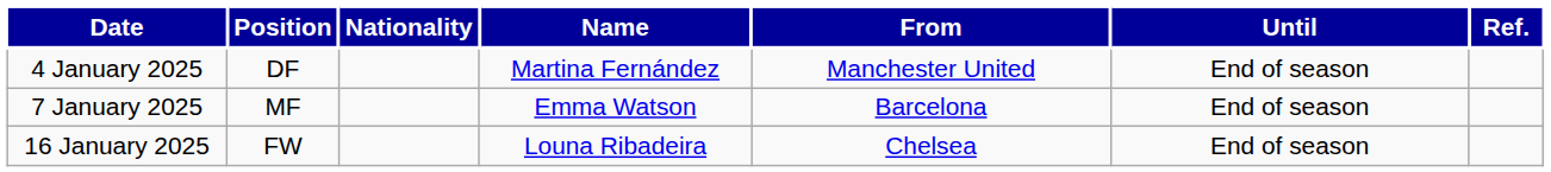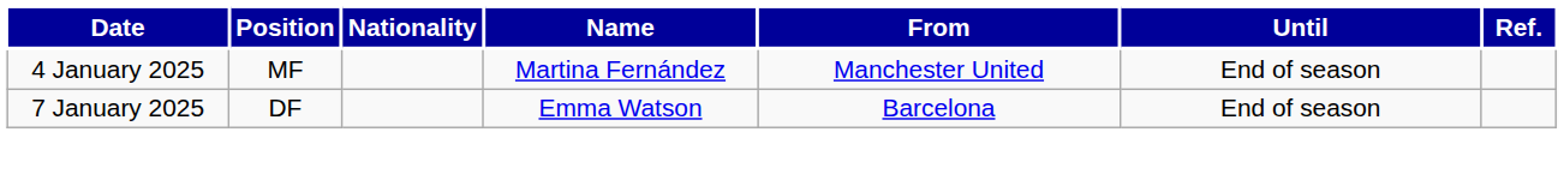 <table class="wikitable" style="text-align:center; font-size:90%; ">
 <tr>
 <th style="background:#000099;color:white;border:2px solid #ffffff; width:120px;">Date</th>
 <th style="background:#000099;color:white;border:2px solid #ffffff; width:50px;">Position</th>
 <th style="background:#000099;color:white;border:2px solid #ffffff; width:50px;">Nationality</th>
 <th style="background:#000099;color:white;border:2px solid #ffffff; width:150px;">Name</th>
 <th style="background:#000099;color:white;border:2px solid #ffffff; width:200px;">From</th>
 <th style="background:#000099;color:white;border:2px solid #ffffff; width:200px;">Until</th>
 <th style="background:#000099;color:white;border:2px solid #ffffff; width:35px;">Ref.</th>
 </tr>
 <tr>
 <td>4 January 2025</td>
-<td>DF</td>
+<td>MF</td>
 <td></td>
 <td><a href='#'>Martina Fernández</a></td>
 <td> <a href='#'>Manchester United</a></td>
 <td>End of season</td>
 <td></td>
 </tr>
 <tr>
 <td>7 January 2025</td>
-<td>MF</td>
+<td>DF</td>
 <td></td>
 <td><a href='#'>Emma Watson</a></td>
 <td> <a href='#'>Barcelona</a></td>
 <td>End of season</td>
 <td></td>
 </tr>
-<tr>
-<td>16 January 2025</td>
-<td>FW</td>
-<td></td>
-<td><a href='#'>Louna Ribadeira</a></td>
-<td> <a href='#'>Chelsea</a></td>
-<td>End of season</td>
-<td></td>
-</tr>
 </table>
